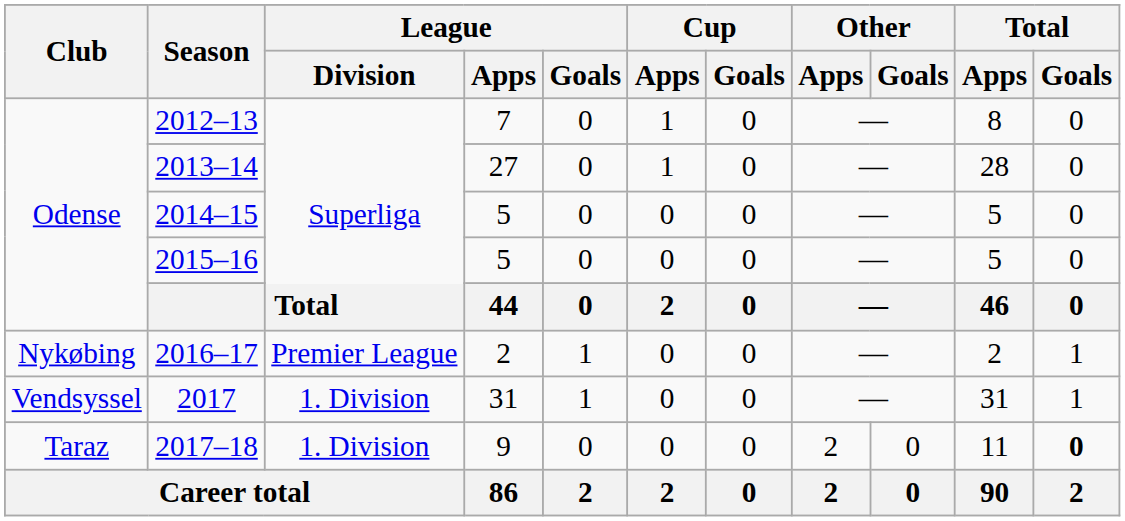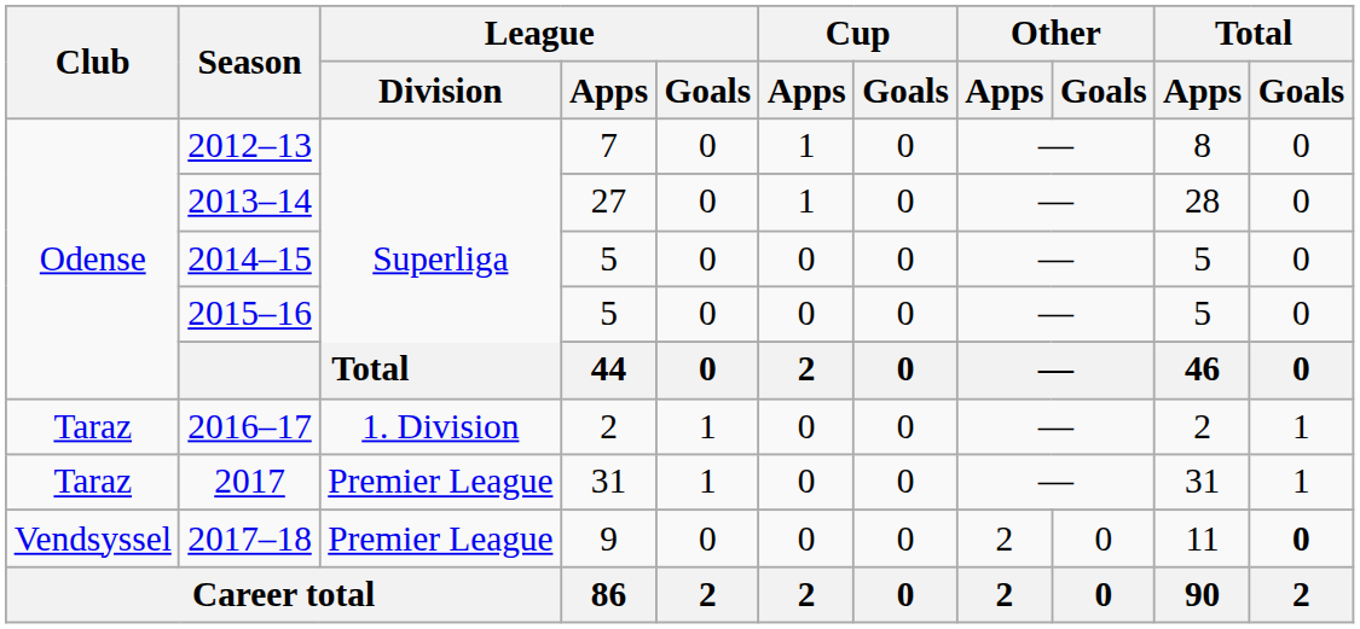 <table class="wikitable" style="text-align: center;">
 <tr>
 <th rowspan="2">Club</th>
 <th rowspan="2">Season</th>
 <th colspan="3">League</th>
 <th colspan="2">Cup</th>
 <th colspan="2">Other</th>
 <th colspan="2">Total</th>
 </tr>
 <tr>
 <th>Division</th>
 <th>Apps</th>
 <th>Goals</th>
 <th>Apps</th>
 <th>Goals</th>
 <th>Apps</th>
 <th>Goals</th>
 <th>Apps</th>
 <th>Goals</th>
 </tr>
 <tr>
 <td rowspan="5"><a href='#'>Odense</a></td>
 <td><a href='#'>2012–13</a></td>
 <td rowspan="5"><a href='#'>Superliga</a></td>
 <td>7</td>
 <td>0</td>
 <td>1</td>
 <td>0</td>
 <td colspan="2">—</td>
 <td>8</td>
 <td>0</td>
 </tr>
 <tr>
 <td><a href='#'>2013–14</a></td>
 <td>27</td>
 <td>0</td>
 <td>1</td>
 <td>0</td>
 <td colspan="2">—</td>
 <td>28</td>
 <td>0</td>
 </tr>
 <tr>
 <td><a href='#'>2014–15</a></td>
 <td>5</td>
 <td>0</td>
 <td>0</td>
 <td>0</td>
 <td colspan="2">—</td>
 <td>5</td>
 <td>0</td>
 </tr>
 <tr>
 <td><a href='#'>2015–16</a></td>
 <td>5</td>
 <td>0</td>
 <td>0</td>
 <td>0</td>
 <td colspan="2">—</td>
 <td>5</td>
 <td>0</td>
 </tr>
 <tr>
 <th colspan="2">Total</th>
 <th>44</th>
 <th>0</th>
 <th>2</th>
 <th>0</th>
 <th colspan="2">—</th>
 <th>46</th>
 <th>0</th>
 </tr>
 <tr>
-<td><a href='#'>Nykøbing</a></td>
+<td><a href='#'>Taraz</a></td>
 <td><a href='#'>2016–17</a></td>
-<td><a href='#'>Premier League</a></td>
+<td><a href='#'>1. Division</a></td>
 <td>2</td>
 <td>1</td>
 <td>0</td>
 <td>0</td>
 <td colspan="2">—</td>
 <td>2</td>
 <td>1</td>
 </tr>
 <tr>
-<td><a href='#'>Vendsyssel</a></td>
+<td><a href='#'>Taraz</a></td>
 <td><a href='#'>2017</a></td>
-<td><a href='#'>1. Division</a></td>
+<td><a href='#'>Premier League</a></td>
 <td>31</td>
 <td>1</td>
 <td>0</td>
 <td>0</td>
 <td colspan="2">—</td>
 <td>31</td>
 <td>1</td>
 </tr>
 <tr>
-<td><a href='#'>Taraz</a></td>
+<td><a href='#'>Vendsyssel</a></td>
 <td><a href='#'>2017–18</a></td>
-<td><a href='#'>1. Division</a></td>
+<td><a href='#'>Premier League</a></td>
 <td>9</td>
 <td>0</td>
 <td>0</td>
 <td>0</td>
 <td>2</td>
 <td>0</td>
 <td>11</td>
 <td><strong>0</strong></td>
 </tr>
 <tr>
 <th colspan="3">Career total</th>
 <th>86</th>
 <th>2</th>
 <th>2</th>
 <th>0</th>
 <th>2</th>
 <th>0</th>
 <th>90</th>
 <th>2</th>
 </tr>
 </table>
